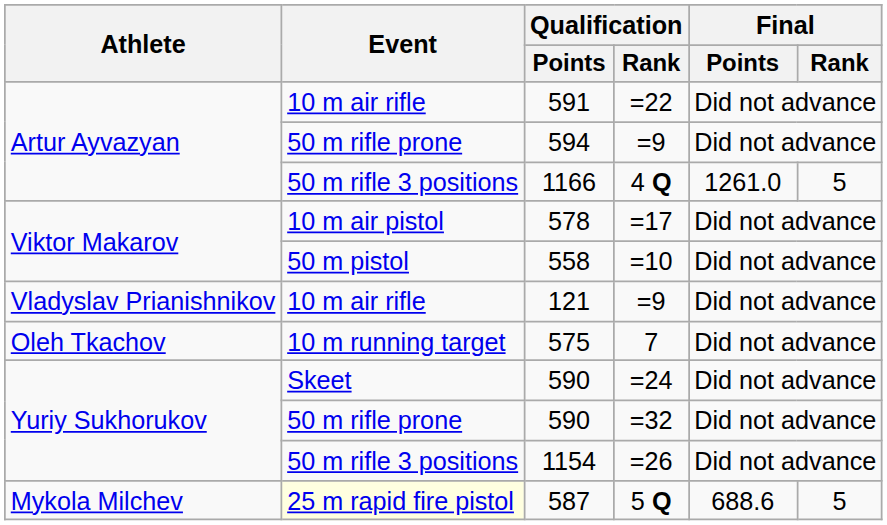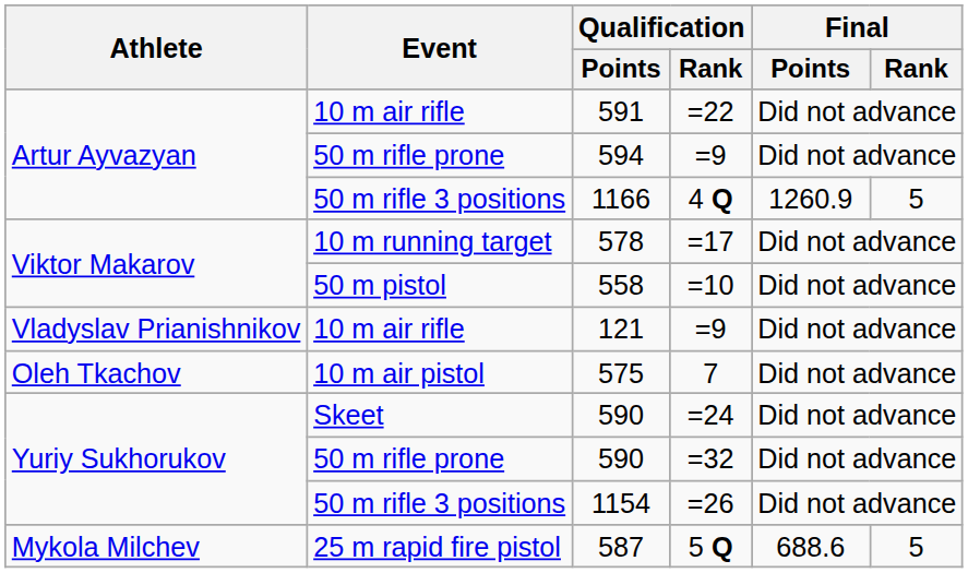 <table class="wikitable" style="font-size:90%">
 <tr>
 <th rowspan="2">Athlete</th>
 <th rowspan="2">Event</th>
 <th colspan=2>Qualification</th>
 <th colspan=2>Final</th>
 </tr>
 <tr style="font-size:95%">
 <th>Points</th>
 <th>Rank</th>
 <th>Points</th>
 <th>Rank</th>
 </tr>
 <tr align=center>
 <td align=left rowspan=3><a href='#'>Artur Ayvazyan</a></td>
 <td align=left><a href='#'>10 m air rifle</a></td>
 <td>591</td>
 <td>=22</td>
 <td colspan=2>Did not advance</td>
 </tr>
 <tr align=center>
 <td align=left><a href='#'>50 m rifle prone</a></td>
 <td>594</td>
 <td>=9</td>
 <td colspan=2>Did not advance</td>
 </tr>
 <tr align=center>
 <td align=left><a href='#'>50 m rifle 3 positions</a></td>
 <td>1166</td>
 <td>4 <strong>Q</strong></td>
-<td>1261.0</td>
+<td>1260.9</td>
 <td>5</td>
 </tr>
 <tr align=center>
 <td align=left rowspan=2><a href='#'>Viktor Makarov</a></td>
-<td align=left><a href='#'>10 m air pistol</a></td>
+<td align=left><a href='#'>10 m running target</a></td>
 <td>578</td>
 <td>=17</td>
 <td colspan=2>Did not advance</td>
 </tr>
 <tr align=center>
 <td align=left><a href='#'>50 m pistol</a></td>
 <td>558</td>
 <td>=10</td>
 <td colspan=2>Did not advance</td>
 </tr>
 <tr align=center>
 <td align=left><a href='#'>Vladyslav Prianishnikov</a></td>
 <td align=left><a href='#'>10 m air rifle</a></td>
 <td>121</td>
 <td>=9</td>
 <td colspan=2>Did not advance</td>
 </tr>
 <tr align=center>
 <td align=left><a href='#'>Oleh Tkachov</a></td>
-<td align=left><a href='#'>10 m running target</a></td>
+<td align=left><a href='#'>10 m air pistol</a></td>
 <td>575</td>
 <td>7</td>
 <td colspan=2>Did not advance</td>
 </tr>
 <tr align=center>
 <td align=left rowspan=3><a href='#'>Yuriy Sukhorukov</a></td>
 <td align=left><a href='#'>Skeet</a></td>
 <td>590</td>
 <td>=24</td>
 <td colspan=2>Did not advance</td>
 </tr>
 <tr align=center>
 <td align=left><a href='#'>50 m rifle prone</a></td>
 <td>590</td>
 <td>=32</td>
 <td colspan=2>Did not advance</td>
 </tr>
 <tr align=center>
 <td align=left><a href='#'>50 m rifle 3 positions</a></td>
 <td>1154</td>
 <td>=26</td>
 <td colspan=2>Did not advance</td>
 </tr>
 <tr align=center>
 <td align=left><a href='#'>Mykola Milchev</a></td>
-<td align=left style="background: lightyellow;"><a href='#'>25 m rapid fire pistol</a></td>
+<td align=left><a href='#'>25 m rapid fire pistol</a></td>
 <td>587</td>
 <td>5 <strong>Q</strong></td>
 <td>688.6</td>
 <td>5</td>
 </tr>
 </table>
